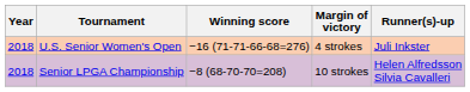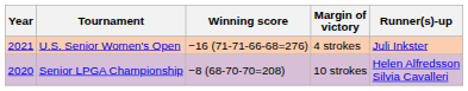 <table class="wikitable" style="font-size:95%;">
 <tr>
 <th>Year</th>
 <th>Tournament</th>
 <th>Winning score</th>
 <th>Margin of<br>victory</th>
 <th>Runner(s)-up</th>
 </tr>
 <tr style="background:#fbceb1;">
-<td><a href='#'>2018</a></td>
+<td><a href='#'>2021</a></td>
 <td><a href='#'>U.S. Senior Women's Open</a></td>
 <td>−16 (71-71-66-68=276)</td>
 <td>4 strokes</td>
 <td> <a href='#'>Juli Inkster</a></td>
 </tr>
 <tr style="background:thistle;">
-<td><a href='#'>2018</a></td>
+<td><a href='#'>2020</a></td>
 <td><a href='#'>Senior LPGA Championship</a></td>
 <td>−8 (68-70-70=208)</td>
 <td>10 strokes</td>
 <td> <a href='#'>Helen Alfredsson</a><br> <a href='#'>Silvia Cavalleri</a></td>
 </tr>
 </table>
